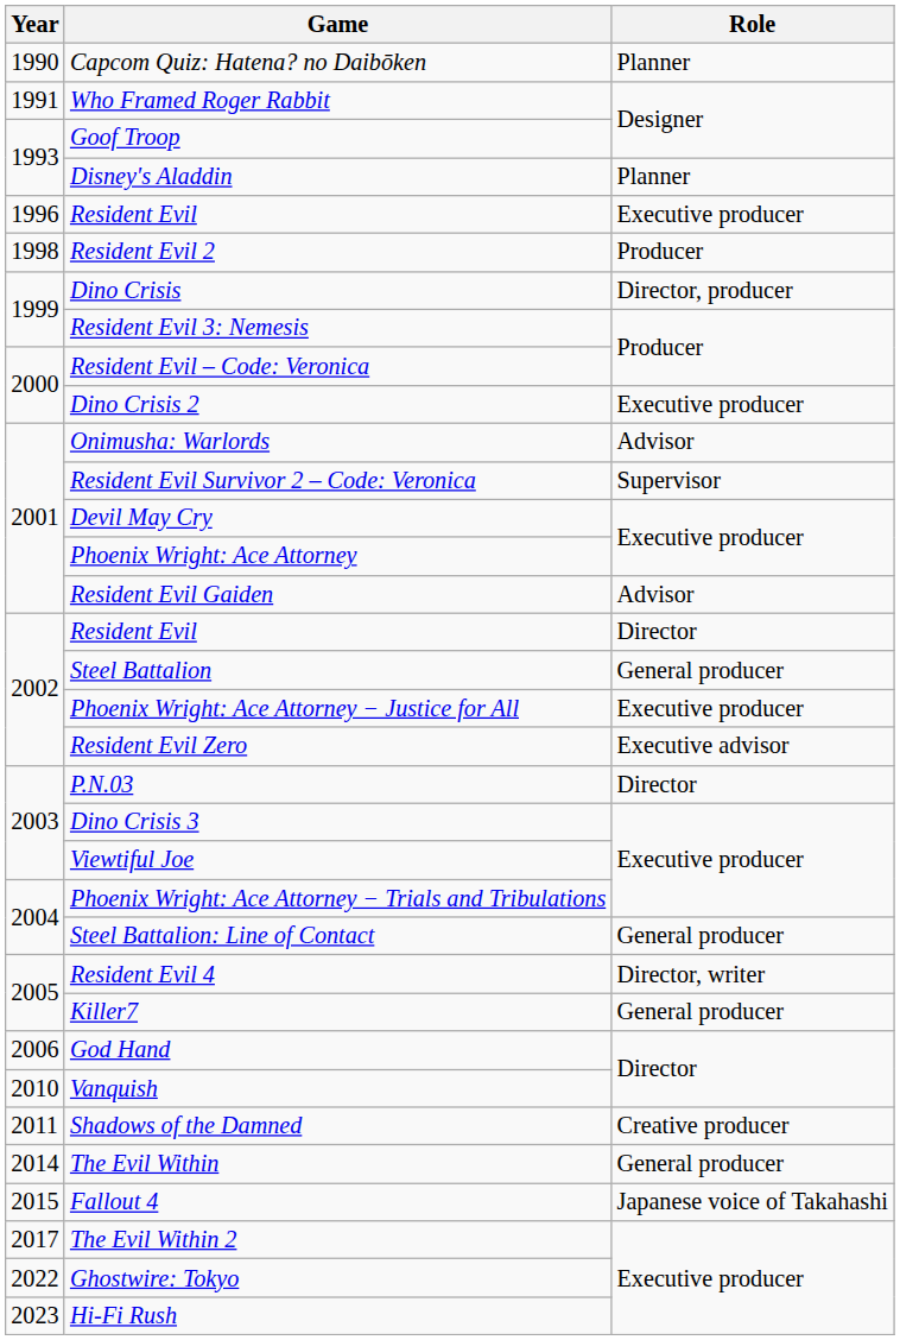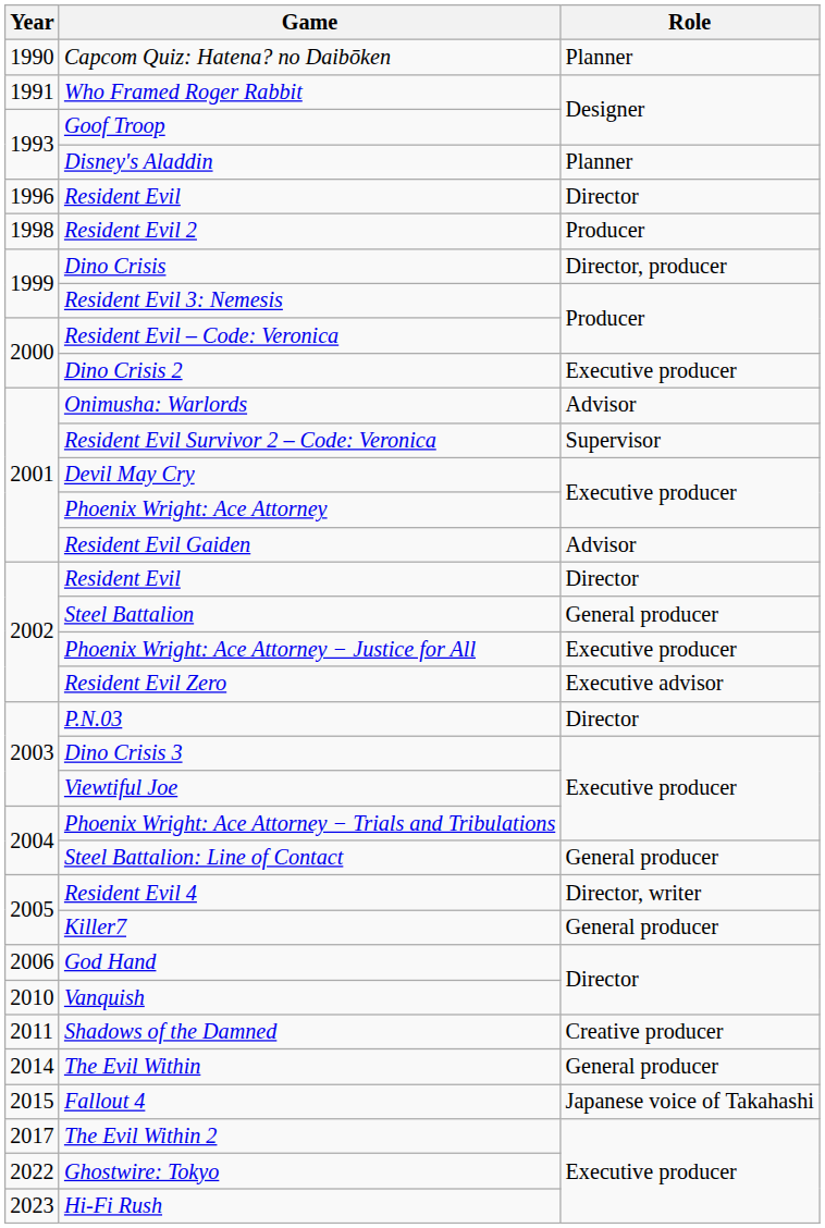 <table class="wikitable sortable">
 <tr>
 <th>Year</th>
 <th>Game</th>
 <th>Role</th>
 </tr>
 <tr>
 <td scope="row">1990</td>
 <td><em>Capcom Quiz: Hatena? no Daibōken</em></td>
 <td>Planner</td>
 </tr>
 <tr>
 <td scope="row">1991</td>
 <td><em><a href='#'>Who Framed Roger Rabbit</a></em></td>
 <td scope="row" rowspan="2">Designer</td>
 </tr>
 <tr>
 <td scope="row" rowspan="2">1993</td>
 <td><em><a href='#'>Goof Troop</a></em></td>
 </tr>
 <tr>
 <td><em><a href='#'>Disney's Aladdin</a></em></td>
 <td>Planner</td>
 </tr>
 <tr>
 <td scope="row">1996</td>
 <td><em><a href='#'>Resident Evil</a></em></td>
-<td>Executive producer</td>
+<td>Director</td>
 </tr>
 <tr>
 <td scope="row">1998</td>
 <td><em><a href='#'>Resident Evil 2</a></em></td>
 <td>Producer</td>
 </tr>
 <tr>
 <td scope="row" rowspan="2">1999</td>
 <td><em><a href='#'>Dino Crisis</a></em></td>
 <td>Director, producer</td>
 </tr>
 <tr>
 <td><em><a href='#'>Resident Evil 3: Nemesis</a></em></td>
 <td rowspan="2">Producer</td>
 </tr>
 <tr>
 <td scope="row" rowspan="2">2000</td>
 <td><em><a href='#'>Resident Evil – Code: Veronica</a></em></td>
 </tr>
 <tr>
 <td><em><a href='#'>Dino Crisis 2</a></em></td>
 <td>Executive producer</td>
 </tr>
 <tr>
 <td scope="row" rowspan="5">2001</td>
 <td><em><a href='#'>Onimusha: Warlords</a></em></td>
 <td>Advisor</td>
 </tr>
 <tr>
 <td><em><a href='#'>Resident Evil Survivor 2 – Code: Veronica</a></em></td>
 <td>Supervisor</td>
 </tr>
 <tr>
 <td><em><a href='#'>Devil May Cry</a></em></td>
 <td rowspan="2">Executive producer</td>
 </tr>
 <tr>
 <td><em><a href='#'>Phoenix Wright: Ace Attorney</a></em></td>
 </tr>
 <tr>
 <td><em><a href='#'>Resident Evil Gaiden</a></em></td>
 <td>Advisor</td>
 </tr>
 <tr>
 <td scope="row" rowspan="4">2002</td>
 <td><em><a href='#'>Resident Evil</a></em></td>
 <td>Director</td>
 </tr>
 <tr>
 <td><em><a href='#'>Steel Battalion</a></em></td>
 <td>General producer</td>
 </tr>
 <tr>
 <td><em><a href='#'>Phoenix Wright: Ace Attorney − Justice for All</a></em></td>
 <td>Executive producer</td>
 </tr>
 <tr>
 <td><em><a href='#'>Resident Evil Zero</a></em></td>
 <td>Executive advisor</td>
 </tr>
 <tr>
 <td scope="row" rowspan="3">2003</td>
 <td><em><a href='#'>P.N.03</a></em></td>
 <td>Director</td>
 </tr>
 <tr>
 <td><em><a href='#'>Dino Crisis 3</a></em></td>
 <td rowspan="3">Executive producer</td>
 </tr>
 <tr>
 <td><em><a href='#'>Viewtiful Joe</a></em></td>
 </tr>
 <tr>
 <td scope="row" rowspan="2">2004</td>
 <td><em><a href='#'>Phoenix Wright: Ace Attorney − Trials and Tribulations</a></em></td>
 </tr>
 <tr>
 <td><em><a href='#'>Steel Battalion: Line of Contact</a></em></td>
 <td>General producer</td>
 </tr>
 <tr>
 <td scope="row" rowspan="2">2005</td>
 <td><em><a href='#'>Resident Evil 4</a></em></td>
 <td>Director, writer</td>
 </tr>
 <tr>
 <td><em><a href='#'>Killer7</a></em></td>
 <td>General producer</td>
 </tr>
 <tr>
 <td scope="row">2006</td>
 <td><em><a href='#'>God Hand</a></em></td>
 <td rowspan="2">Director</td>
 </tr>
 <tr>
 <td scope="row">2010</td>
 <td><em><a href='#'>Vanquish</a></em></td>
 </tr>
 <tr>
 <td scope="row">2011</td>
 <td><em><a href='#'>Shadows of the Damned</a></em></td>
 <td>Creative producer</td>
 </tr>
 <tr>
 <td scope="row">2014</td>
 <td><em><a href='#'>The Evil Within</a></em></td>
 <td>General producer</td>
 </tr>
 <tr>
 <td scope="row">2015</td>
 <td><em><a href='#'>Fallout 4</a></em></td>
 <td>Japanese voice of Takahashi</td>
 </tr>
 <tr>
 <td scope="row">2017</td>
 <td><em><a href='#'>The Evil Within 2</a></em></td>
 <td rowspan="3">Executive producer</td>
 </tr>
 <tr>
 <td scope="row">2022</td>
 <td><em><a href='#'>Ghostwire: Tokyo</a></em></td>
 </tr>
 <tr>
 <td scope="row">2023</td>
 <td><em><a href='#'>Hi-Fi Rush</a></em></td>
 </tr>
 </table>
